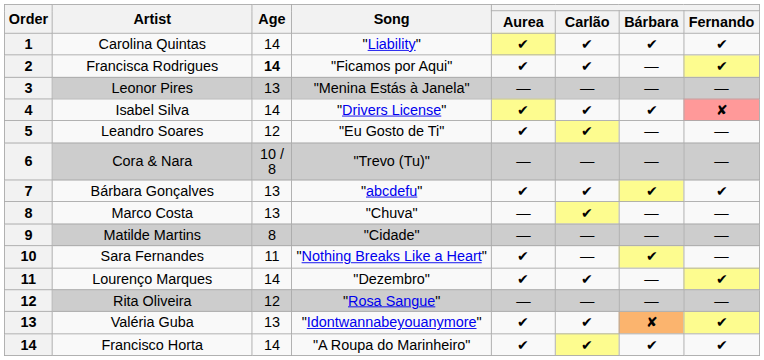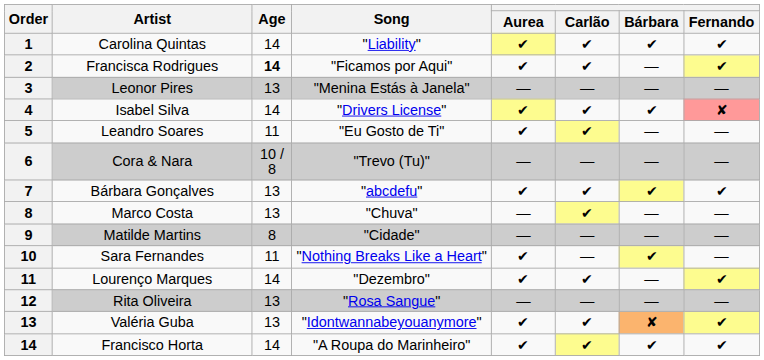 <table class="wikitable" style="text-align:center; line-height:17px; width:95%">
 <tr>
 <th rowspan="2" width="05%">Order</th>
 <th rowspan="2" width="25%">Artist</th>
 <th rowspan="2" width="05%">Age</th>
 <th rowspan="2" width="25%">Song</th>
 <th colspan="4"></th>
 </tr>
 <tr>
 <th width="08%">Aurea</th>
 <th width="08%">Carlão</th>
 <th width="08%">Bárbara</th>
 <th width="08%">Fernando</th>
 </tr>
 <tr>
 <th>1</th>
 <td>Carolina Quintas</td>
 <td>14</td>
 <td>"<a href='#'>Liability</a>"</td>
 <td style="background:#fdfc8f">✔</td>
 <td>✔</td>
 <td>✔</td>
 <td>✔</td>
 </tr>
 <tr>
 <th>2</th>
 <td>Francisca Rodrigues</td>
 <td><strong>14</strong></td>
 <td>"Ficamos por Aqui"</td>
 <td>✔</td>
 <td>✔</td>
 <td>—</td>
 <td style="background:#fdfc8f">✔</td>
 </tr>
 <tr style="background:#cdcdcd">
 <th>3</th>
 <td>Leonor Pires</td>
 <td>13</td>
 <td>"Menina Estás à Janela"</td>
 <td>—</td>
 <td>—</td>
 <td>—</td>
 <td>—</td>
 </tr>
 <tr>
 <th>4</th>
 <td>Isabel Silva</td>
 <td>14</td>
 <td>"<a href='#'>Drivers License</a>"</td>
 <td style="background:#fdfc8f">✔</td>
 <td>✔</td>
 <td>✔</td>
 <td style="background:#ff9999">✘</td>
 </tr>
 <tr>
 <th>5</th>
 <td>Leandro Soares</td>
-<td>12</td>
+<td>11</td>
 <td>"Eu Gosto de Ti"</td>
 <td>✔</td>
 <td style="background:#fdfc8f">✔</td>
 <td>—</td>
 <td>—</td>
 </tr>
 <tr style="background:#cdcdcd">
 <th>6</th>
 <td>Cora & Nara</td>
 <td>10 / 8</td>
 <td>"Trevo (Tu)"</td>
 <td>—</td>
 <td>—</td>
 <td>—</td>
 <td>—</td>
 </tr>
 <tr>
 <th>7</th>
 <td>Bárbara Gonçalves</td>
 <td>13</td>
 <td>"<a href='#'>abcdefu</a>"</td>
 <td>✔</td>
 <td>✔</td>
 <td style="background:#fdfc8f">✔</td>
 <td>✔</td>
 </tr>
 <tr>
 <th>8</th>
 <td>Marco Costa</td>
 <td>13</td>
 <td>"Chuva"</td>
 <td>—</td>
 <td style="background:#fdfc8f">✔</td>
 <td>—</td>
 <td>—</td>
 </tr>
 <tr style="background:#cdcdcd">
 <th>9</th>
 <td>Matilde Martins</td>
 <td>8</td>
 <td>"Cidade"</td>
 <td>—</td>
 <td>—</td>
 <td>—</td>
 <td>—</td>
 </tr>
 <tr>
 <th>10</th>
 <td>Sara Fernandes</td>
 <td>11</td>
 <td>"<a href='#'>Nothing Breaks Like a Heart</a>"</td>
 <td>✔</td>
 <td>—</td>
 <td style="background:#fdfc8f">✔</td>
 <td>—</td>
 </tr>
 <tr>
 <th>11</th>
 <td>Lourenço Marques</td>
 <td>14</td>
 <td>"Dezembro"</td>
 <td>✔</td>
 <td>✔</td>
 <td>—</td>
 <td style="background:#fdfc8f">✔</td>
 </tr>
 <tr style="background:#cdcdcd">
 <th>12</th>
 <td>Rita Oliveira</td>
-<td>12</td>
+<td>13</td>
 <td>"<a href='#'>Rosa Sangue</a>"</td>
 <td>—</td>
 <td>—</td>
 <td>—</td>
 <td>—</td>
 </tr>
 <tr>
 <th>13</th>
 <td>Valéria Guba</td>
 <td>13</td>
 <td>"<a href='#'>Idontwannabeyouanymore</a>"</td>
 <td>✔</td>
 <td>✔</td>
 <td style="background:#fbb46e">✘</td>
 <td style="background:#fdfc8f">✔</td>
 </tr>
 <tr>
 <th>14</th>
 <td>Francisco Horta</td>
 <td>14</td>
 <td>"A Roupa do Marinheiro"</td>
 <td>✔</td>
 <td style="background:#fdfc8f">✔</td>
 <td>✔</td>
 <td>✔</td>
 </tr>
 </table>
